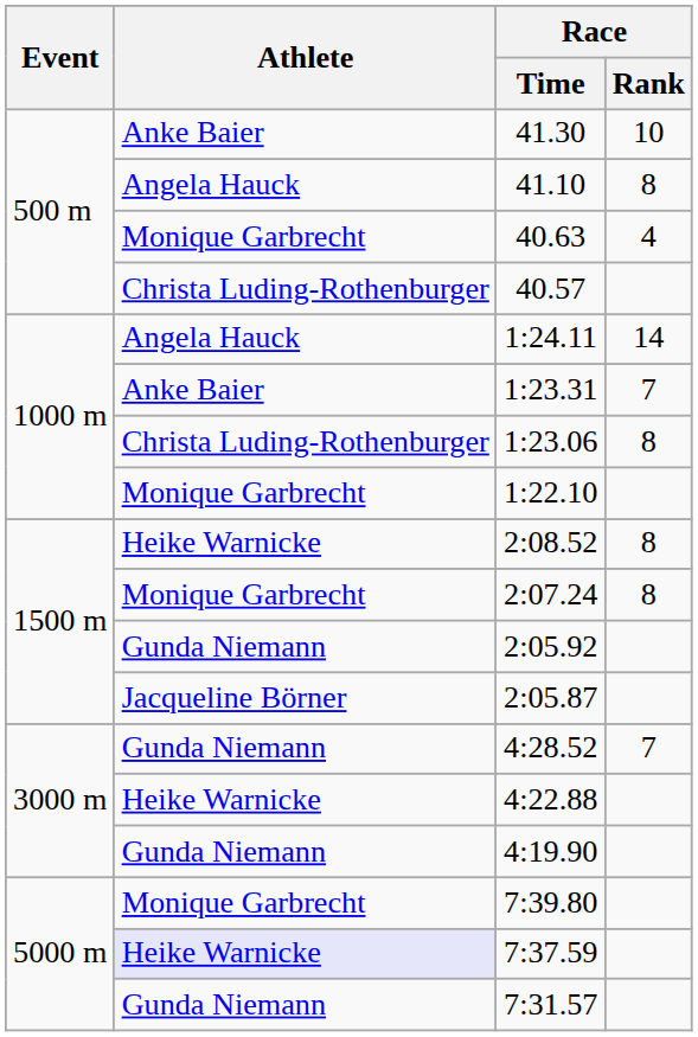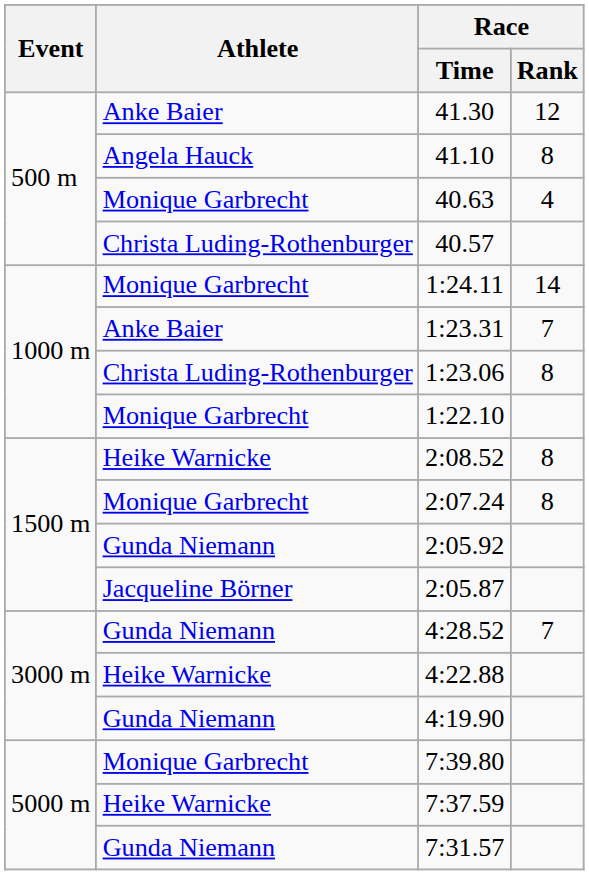 <table class="wikitable" border="1" style="font-size:90%">
 <tr>
 <th rowspan=2>Event</th>
 <th rowspan=2>Athlete</th>
 <th colspan=2>Race</th>
 </tr>
 <tr>
 <th>Time</th>
 <th>Rank</th>
 </tr>
 <tr>
 <td rowspan=4>500 m</td>
 <td><a href='#'>Anke Baier</a></td>
 <td align=center>41.30</td>
-<td align=center>10</td>
+<td align=center>12</td>
 </tr>
 <tr>
 <td><a href='#'>Angela Hauck</a></td>
 <td align=center>41.10</td>
 <td align=center>8</td>
 </tr>
 <tr>
 <td><a href='#'>Monique Garbrecht</a></td>
 <td align=center>40.63</td>
 <td align=center>4</td>
 </tr>
 <tr>
 <td><a href='#'>Christa Luding-Rothenburger</a></td>
 <td align=center>40.57</td>
 <td align=center></td>
 </tr>
 <tr>
 <td rowspan=4>1000 m</td>
-<td><a href='#'>Angela Hauck</a></td>
+<td><a href='#'>Monique Garbrecht</a></td>
 <td align=center>1:24.11</td>
 <td align=center>14</td>
 </tr>
 <tr>
 <td><a href='#'>Anke Baier</a></td>
 <td align=center>1:23.31</td>
 <td align=center>7</td>
 </tr>
 <tr>
 <td><a href='#'>Christa Luding-Rothenburger</a></td>
 <td align=center>1:23.06</td>
 <td align=center>8</td>
 </tr>
 <tr>
 <td><a href='#'>Monique Garbrecht</a></td>
 <td align=center>1:22.10</td>
 <td align=center></td>
 </tr>
 <tr>
 <td rowspan=4>1500 m</td>
 <td><a href='#'>Heike Warnicke</a></td>
 <td align=center>2:08.52</td>
 <td align=center>8</td>
 </tr>
 <tr>
 <td><a href='#'>Monique Garbrecht</a></td>
 <td align=center>2:07.24</td>
 <td align=center>8</td>
 </tr>
 <tr>
 <td><a href='#'>Gunda Niemann</a></td>
 <td align=center>2:05.92</td>
 <td align=center></td>
 </tr>
 <tr>
 <td><a href='#'>Jacqueline Börner</a></td>
 <td align=center>2:05.87</td>
 <td align=center></td>
 </tr>
 <tr>
 <td rowspan=3>3000 m</td>
 <td><a href='#'>Gunda Niemann</a></td>
 <td align=center>4:28.52</td>
 <td align=center>7</td>
 </tr>
 <tr>
 <td><a href='#'>Heike Warnicke</a></td>
 <td align=center>4:22.88</td>
 <td align=center></td>
 </tr>
 <tr>
 <td><a href='#'>Gunda Niemann</a></td>
 <td align=center>4:19.90</td>
 <td align=center></td>
 </tr>
 <tr>
 <td rowspan=3>5000 m</td>
 <td><a href='#'>Monique Garbrecht</a></td>
 <td align=center>7:39.80</td>
 <td align=center></td>
 </tr>
 <tr>
-<td style="background: lavender;"><a href='#'>Heike Warnicke</a></td>
+<td><a href='#'>Heike Warnicke</a></td>
 <td align=center>7:37.59</td>
 <td align=center></td>
 </tr>
 <tr>
 <td><a href='#'>Gunda Niemann</a></td>
 <td align=center>7:31.57</td>
 <td align=center></td>
 </tr>
 </table>
